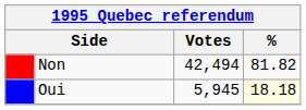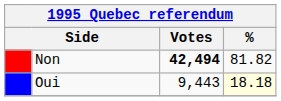 <table class="wikitable" style="font-size: 95%; clear:both">
 <tr style="background-color:#E9E9E9">
 <th colspan=4><a href='#'>1995 Quebec referendum</a></th>
 </tr>
 <tr style="background-color:#E9E9E9">
 <th colspan=2 style="width: 130px">Side</th>
 <th style="width: 50px">Votes</th>
 <th style="width: 40px">%</th>
 </tr>
 <tr>
 <td bgcolor="red"></td>
 <td>Non</td>
-<td align="right">42,494</td>
+<td align="right"><strong>42,494</strong></td>
 <td align="right">81.82</td>
 </tr>
 <tr>
 <td bgcolor="blue"></td>
 <td>Oui</td>
-<td align="right">5,945</td>
+<td align="right">9,443</td>
 <td align="right" style="background: lightyellow;">18.18</td>
 </tr>
 <tr>
 </tr>
 </table>
